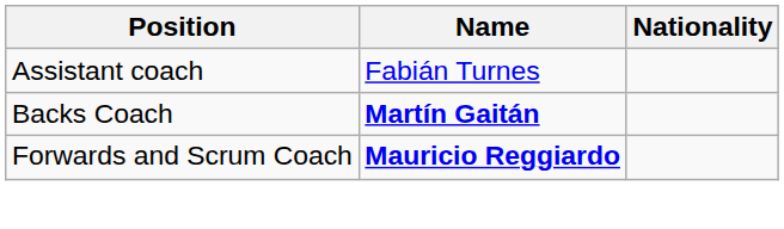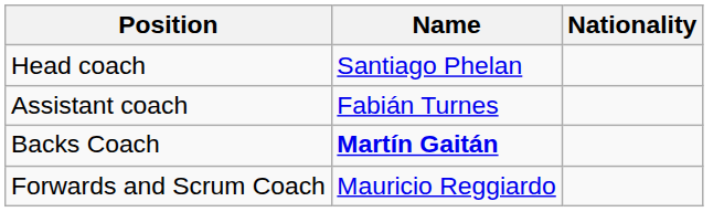 <table class="wikitable">
 <tr>
 <th>Position</th>
 <th>Name</th>
 <th>Nationality</th>
+</tr>
+<tr>
+<td>Head coach</td>
+<td><a href='#'>Santiago Phelan</a></td>
+<td></td>
 </tr>
 <tr>
 <td>Assistant coach</td>
 <td><a href='#'>Fabián Turnes</a></td>
 <td></td>
 </tr>
 <tr>
 <td>Backs Coach</td>
 <td><strong><a href='#'>Martín Gaitán</a></strong></td>
 <td></td>
 </tr>
 <tr>
 <td>Forwards and Scrum Coach</td>
-<td><strong><a href='#'>Mauricio Reggiardo</a></strong></td>
+<td><a href='#'>Mauricio Reggiardo</a></td>
 <td></td>
 </tr>
 </table>
